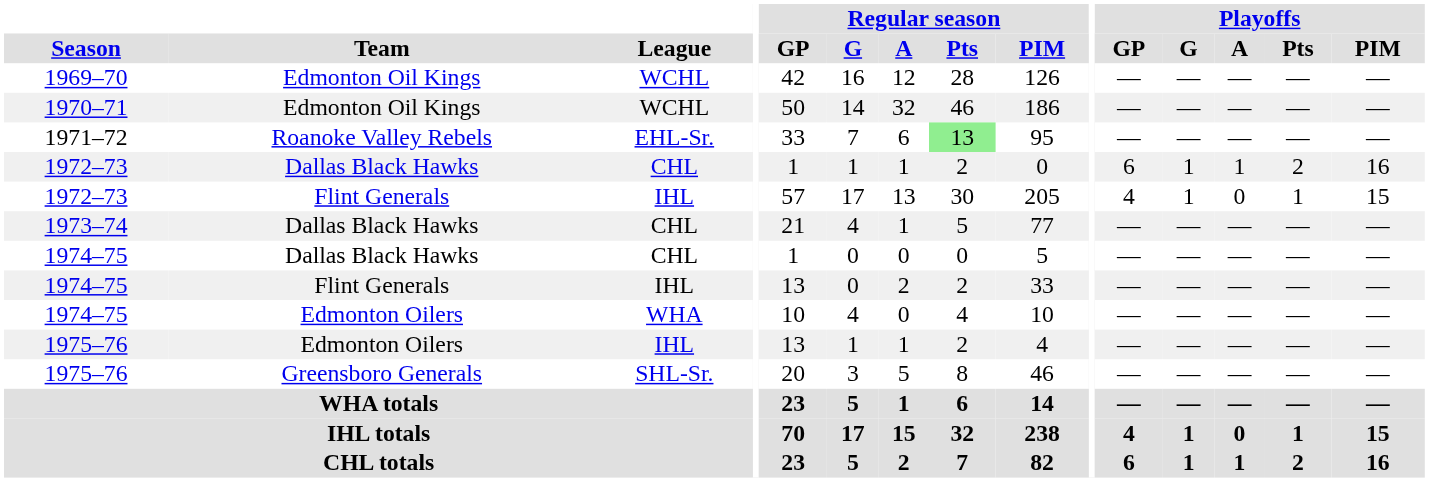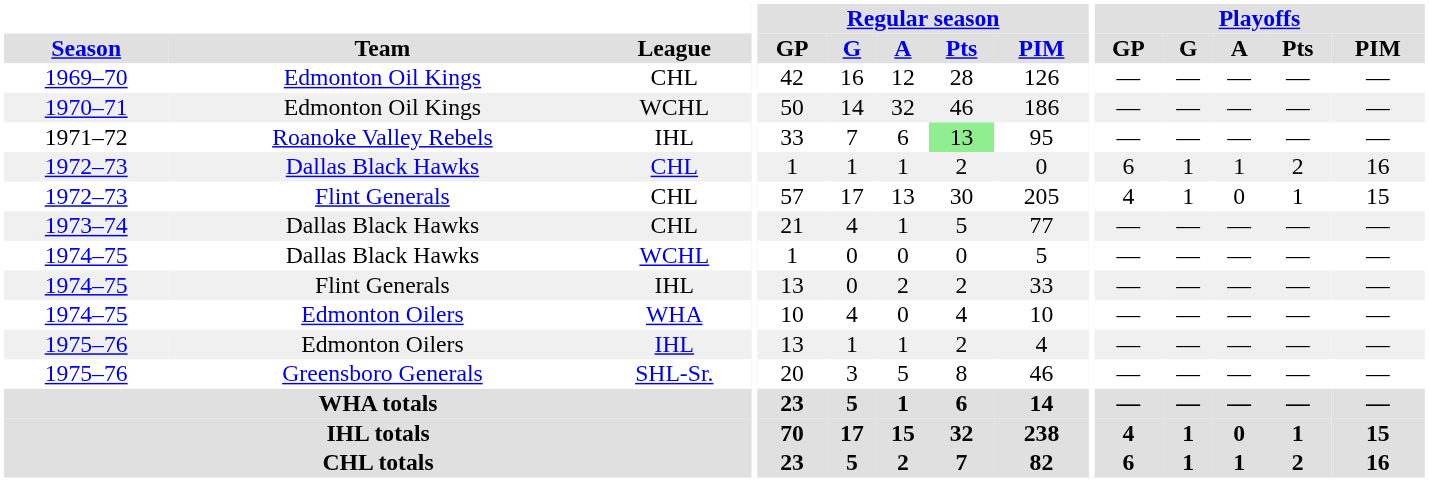 <table border="0" cellpadding="1" cellspacing="0" style="text-align:center; width:60em">
 <tr bgcolor="#e0e0e0">
 <th colspan="3" bgcolor="#ffffff"></th>
 <th rowspan="99" bgcolor="#ffffff"></th>
 <th colspan="5"><a href='#'>Regular season</a></th>
 <th rowspan="99" bgcolor="#ffffff"></th>
 <th colspan="5"><a href='#'>Playoffs</a></th>
 </tr>
 <tr bgcolor="#e0e0e0">
 <th><a href='#'>Season</a></th>
 <th>Team</th>
 <th>League</th>
 <th>GP</th>
 <th><a href='#'>G</a></th>
 <th><a href='#'>A</a></th>
 <th><a href='#'>Pts</a></th>
 <th><a href='#'>PIM</a></th>
 <th>GP</th>
 <th>G</th>
 <th>A</th>
 <th>Pts</th>
 <th>PIM</th>
 </tr>
 <tr>
 <td><a href='#'>1969–70</a></td>
 <td><a href='#'>Edmonton Oil Kings</a></td>
-<td><a href='#'>WCHL</a></td>
+<td>CHL</td>
 <td>42</td>
 <td>16</td>
 <td>12</td>
 <td>28</td>
 <td>126</td>
 <td>—</td>
 <td>—</td>
 <td>—</td>
 <td>—</td>
 <td>—</td>
 </tr>
 <tr bgcolor="#f0f0f0">
 <td><a href='#'>1970–71</a></td>
 <td>Edmonton Oil Kings</td>
 <td>WCHL</td>
 <td>50</td>
 <td>14</td>
 <td>32</td>
 <td>46</td>
 <td>186</td>
 <td>—</td>
 <td>—</td>
 <td>—</td>
 <td>—</td>
 <td>—</td>
 </tr>
 <tr>
 <td>1971–72</td>
 <td><a href='#'>Roanoke Valley Rebels</a></td>
-<td><a href='#'>EHL-Sr.</a></td>
+<td>IHL</td>
 <td>33</td>
 <td>7</td>
 <td>6</td>
 <td style="background: lightgreen;">13</td>
 <td>95</td>
 <td>—</td>
 <td>—</td>
 <td>—</td>
 <td>—</td>
 <td>—</td>
 </tr>
 <tr bgcolor="#f0f0f0">
 <td><a href='#'>1972–73</a></td>
 <td><a href='#'>Dallas Black Hawks</a></td>
 <td><a href='#'>CHL</a></td>
 <td>1</td>
 <td>1</td>
 <td>1</td>
 <td>2</td>
 <td>0</td>
 <td>6</td>
 <td>1</td>
 <td>1</td>
 <td>2</td>
 <td>16</td>
 </tr>
 <tr>
 <td><a href='#'>1972–73</a></td>
 <td><a href='#'>Flint Generals</a></td>
-<td><a href='#'>IHL</a></td>
+<td>CHL</td>
 <td>57</td>
 <td>17</td>
 <td>13</td>
 <td>30</td>
 <td>205</td>
 <td>4</td>
 <td>1</td>
 <td>0</td>
 <td>1</td>
 <td>15</td>
 </tr>
 <tr bgcolor="#f0f0f0">
 <td><a href='#'>1973–74</a></td>
 <td>Dallas Black Hawks</td>
 <td>CHL</td>
 <td>21</td>
 <td>4</td>
 <td>1</td>
 <td>5</td>
 <td>77</td>
 <td>—</td>
 <td>—</td>
 <td>—</td>
 <td>—</td>
 <td>—</td>
 </tr>
 <tr>
 <td><a href='#'>1974–75</a></td>
 <td>Dallas Black Hawks</td>
-<td>CHL</td>
+<td><a href='#'>WCHL</a></td>
 <td>1</td>
 <td>0</td>
 <td>0</td>
 <td>0</td>
 <td>5</td>
 <td>—</td>
 <td>—</td>
 <td>—</td>
 <td>—</td>
 <td>—</td>
 </tr>
 <tr bgcolor="#f0f0f0">
 <td><a href='#'>1974–75</a></td>
 <td>Flint Generals</td>
 <td>IHL</td>
 <td>13</td>
 <td>0</td>
 <td>2</td>
 <td>2</td>
 <td>33</td>
 <td>—</td>
 <td>—</td>
 <td>—</td>
 <td>—</td>
 <td>—</td>
 </tr>
 <tr>
 <td><a href='#'>1974–75</a></td>
 <td><a href='#'>Edmonton Oilers</a></td>
 <td><a href='#'>WHA</a></td>
 <td>10</td>
 <td>4</td>
 <td>0</td>
 <td>4</td>
 <td>10</td>
 <td>—</td>
 <td>—</td>
 <td>—</td>
 <td>—</td>
 <td>—</td>
 </tr>
 <tr bgcolor="#f0f0f0">
 <td><a href='#'>1975–76</a></td>
 <td>Edmonton Oilers</td>
 <td><a href='#'>IHL</a></td>
 <td>13</td>
 <td>1</td>
 <td>1</td>
 <td>2</td>
 <td>4</td>
 <td>—</td>
 <td>—</td>
 <td>—</td>
 <td>—</td>
 <td>—</td>
 </tr>
 <tr>
 <td><a href='#'>1975–76</a></td>
 <td><a href='#'>Greensboro Generals</a></td>
 <td><a href='#'>SHL-Sr.</a></td>
 <td>20</td>
 <td>3</td>
 <td>5</td>
 <td>8</td>
 <td>46</td>
 <td>—</td>
 <td>—</td>
 <td>—</td>
 <td>—</td>
 <td>—</td>
 </tr>
 <tr>
 </tr>
 <tr ALIGN="center" bgcolor="#e0e0e0">
 <th colspan="3">WHA totals</th>
 <th ALIGN="center">23</th>
 <th ALIGN="center">5</th>
 <th ALIGN="center">1</th>
 <th ALIGN="center">6</th>
 <th ALIGN="center">14</th>
 <th ALIGN="center">—</th>
 <th ALIGN="center">—</th>
 <th ALIGN="center">—</th>
 <th ALIGN="center">—</th>
 <th ALIGN="center">—</th>
 </tr>
 <tr>
 </tr>
 <tr ALIGN="center" bgcolor="#e0e0e0">
 <th colspan="3">IHL totals</th>
 <th ALIGN="center">70</th>
 <th ALIGN="center">17</th>
 <th ALIGN="center">15</th>
 <th ALIGN="center">32</th>
 <th ALIGN="center">238</th>
 <th ALIGN="center">4</th>
 <th ALIGN="center">1</th>
 <th ALIGN="center">0</th>
 <th ALIGN="center">1</th>
 <th ALIGN="center">15</th>
 </tr>
 <tr>
 </tr>
 <tr ALIGN="center" bgcolor="#e0e0e0">
 <th colspan="3">CHL totals</th>
 <th ALIGN="center">23</th>
 <th ALIGN="center">5</th>
 <th ALIGN="center">2</th>
 <th ALIGN="center">7</th>
 <th ALIGN="center">82</th>
 <th ALIGN="center">6</th>
 <th ALIGN="center">1</th>
 <th ALIGN="center">1</th>
 <th ALIGN="center">2</th>
 <th ALIGN="center">16</th>
 </tr>
 </table>
